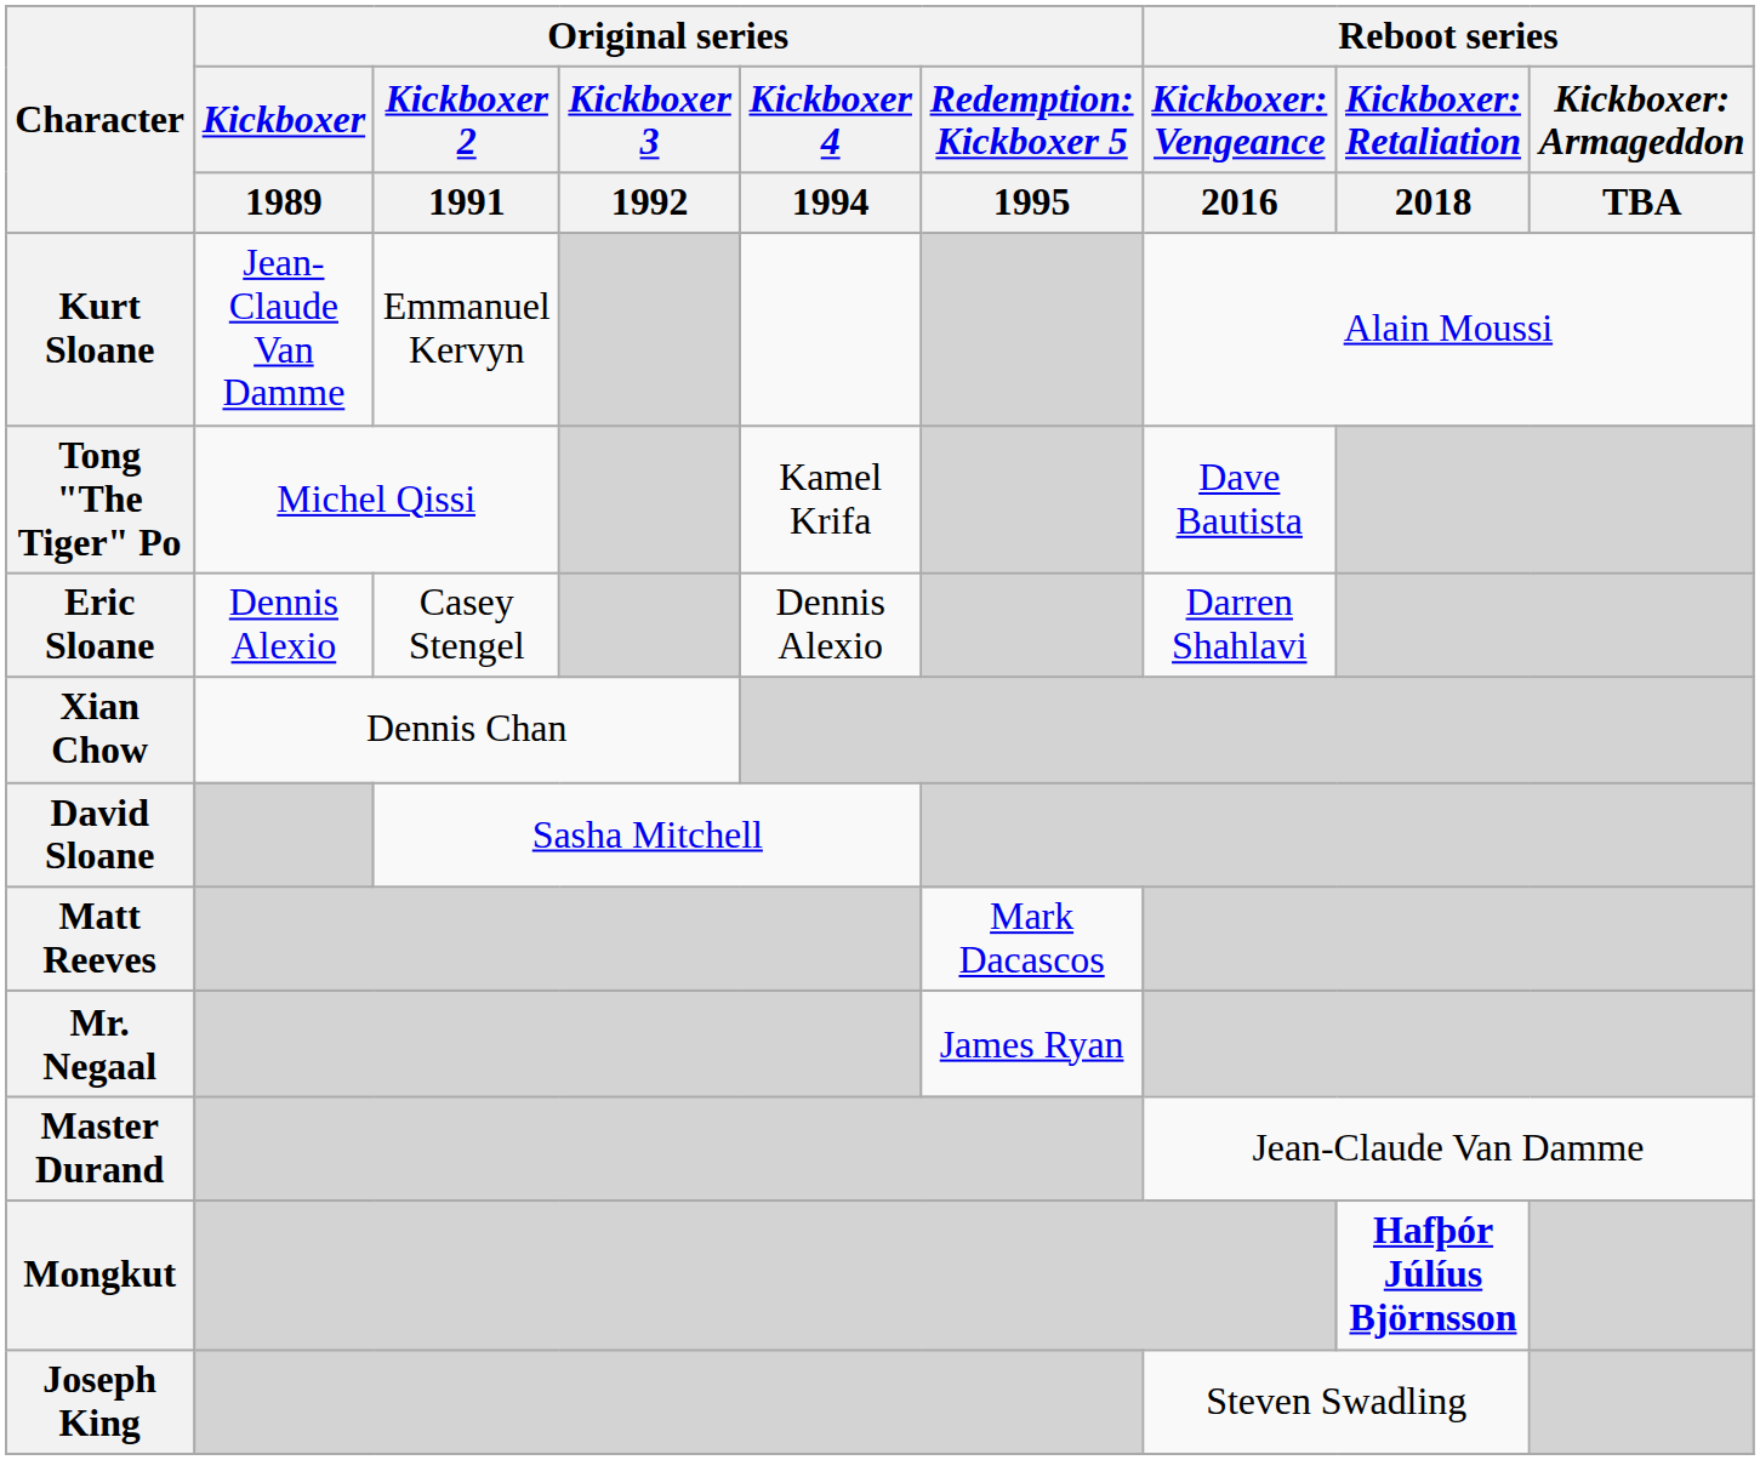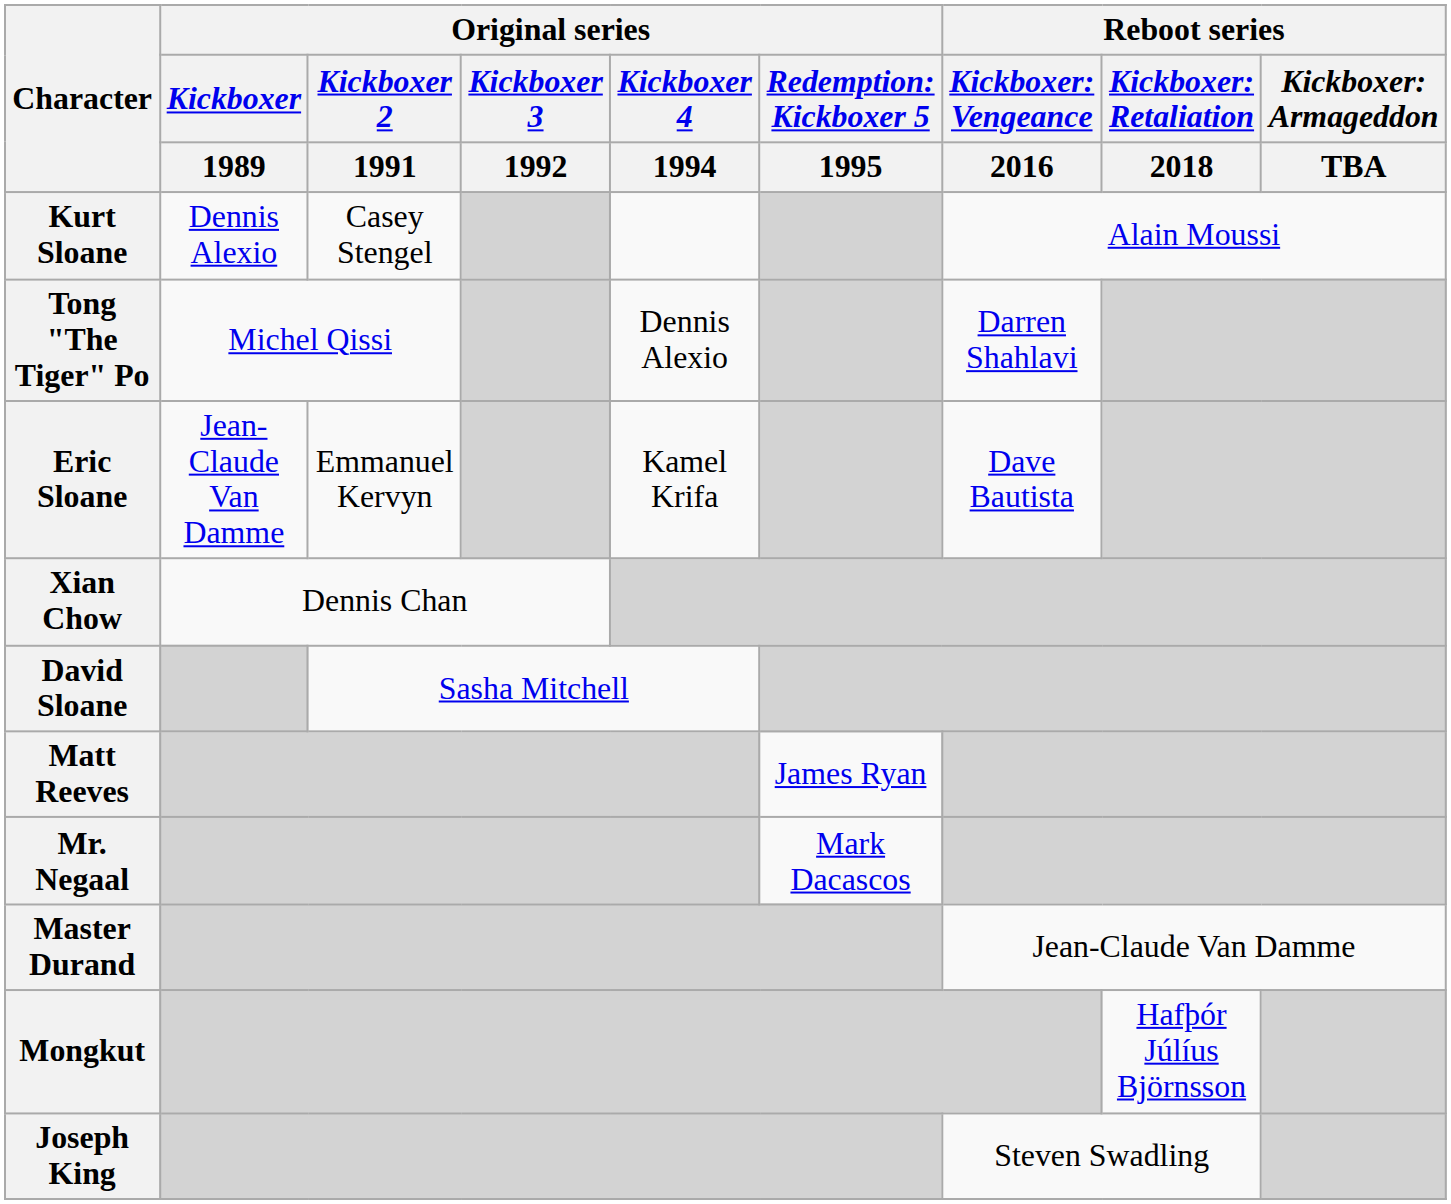 <table class="wikitable plainrowheaders"  style="text-align:center; width:99%;">
 <tr>
 <th rowspan=3 style="width:10%;">Character</th>
 <th colspan=5>Original series</th>
 <th colspan=3>Reboot series</th>
 </tr>
 <tr>
 <th style="width:10%;"><em><a href='#'>Kickboxer</a></em></th>
 <th style="width:10%;"><em><a href='#'>Kickboxer 2</a></em></th>
 <th style="width:10%;"><em><a href='#'>Kickboxer 3</a></em></th>
 <th style="width:10%;"><em><a href='#'>Kickboxer 4</a></em></th>
 <th style="width:10%;"><em><a href='#'>Redemption: Kickboxer 5</a></em></th>
 <th style="width:10%;"><em><a href='#'>Kickboxer: Vengeance</a></em></th>
 <th style="width:10%;"><em><a href='#'>Kickboxer: Retaliation</a></em></th>
 <th style="width:10%;"><em>Kickboxer: Armageddon</em></th>
 </tr>
 <tr>
 <th>1989</th>
 <th>1991</th>
 <th>1992</th>
 <th>1994</th>
 <th>1995</th>
 <th>2016</th>
 <th>2018</th>
 <th>TBA</th>
 </tr>
 <tr>
 <th>Kurt Sloane</th>
-<td colspan=1><a href='#'>Jean-Claude Van Damme</a></td>
-<td colspan=1>Emmanuel Kervyn</td>
+<td colspan=1><a href='#'>Dennis Alexio</a></td>
+<td colspan=1>Casey Stengel</td>
 <td style="background:#d3d3d3;" colspan=1></td>
 <td> </td>
 <td style="background:#d3d3d3;" colspan=1></td>
 <td colspan=3><a href='#'>Alain Moussi</a></td>
 </tr>
 <tr>
 <th>Tong "The Tiger" Po</th>
 <td colspan=2><a href='#'>Michel Qissi</a></td>
 <td style="background:#d3d3d3;" colspan=1></td>
-<td colspan=1>Kamel Krifa</td>
+<td colspan=1>Dennis Alexio</td>
 <td style="background:#d3d3d3;" colspan=1></td>
-<td colspan=1><a href='#'>Dave Bautista</a></td>
+<td colspan=1><a href='#'>Darren Shahlavi</a></td>
 <td style="background:#d3d3d3;" colspan=2></td>
 </tr>
 <tr>
 <th>Eric Sloane</th>
-<td colspan=1><a href='#'>Dennis Alexio</a></td>
-<td colspan=1>Casey Stengel</td>
+<td colspan=1><a href='#'>Jean-Claude Van Damme</a></td>
+<td colspan=1>Emmanuel Kervyn</td>
 <td style="background:#d3d3d3;" colspan=1></td>
-<td colspan=1>Dennis Alexio</td>
+<td colspan=1>Kamel Krifa</td>
 <td style="background:#d3d3d3;" colspan=1></td>
-<td colspan=1><a href='#'>Darren Shahlavi</a></td>
+<td colspan=1><a href='#'>Dave Bautista</a></td>
 <td style="background:#d3d3d3;" colspan=2></td>
 </tr>
 <tr>
 <th>Xian Chow</th>
 <td colspan=3>Dennis Chan</td>
 <td style="background:#d3d3d3;" colspan=5></td>
 </tr>
 <tr>
 <th>David Sloane</th>
 <td style="background:#d3d3d3;" colspan=1></td>
 <td colspan=3><a href='#'>Sasha Mitchell</a></td>
 <td style="background:#d3d3d3;" colspan=4></td>
 </tr>
 <tr>
 <th>Matt Reeves</th>
 <td style="background:#d3d3d3;" colspan=4></td>
-<td colspan=1><a href='#'>Mark Dacascos</a></td>
+<td colspan=1><a href='#'>James Ryan</a></td>
 <td style="background:#d3d3d3;" colspan=3></td>
 </tr>
 <tr>
 <th>Mr. Negaal</th>
 <td style="background:#d3d3d3;" colspan=4></td>
-<td colspan=1><a href='#'>James Ryan</a></td>
+<td colspan=1><a href='#'>Mark Dacascos</a></td>
 <td style="background:#d3d3d3;" colspan=3></td>
 </tr>
 <tr>
 <th>Master Durand</th>
 <td style="background:#d3d3d3;" colspan=5></td>
 <td colspan=3>Jean-Claude Van Damme</td>
 </tr>
 <tr>
 <th>Mongkut</th>
 <td style="background:#d3d3d3;" colspan=6></td>
-<td><strong><a href='#'>Hafþór Júlíus Björnsson</a></strong></td>
+<td><a href='#'>Hafþór Júlíus Björnsson</a></td>
 <td style="background:#d3d3d3;"></td>
 </tr>
 <tr>
 <th>Joseph King</th>
 <td style="background:#d3d3d3;" colspan=5></td>
 <td colspan=2>Steven Swadling</td>
 <td style="background:#d3d3d3;" colspan=1></td>
 </tr>
 <tr>
 </tr>
 </table>
